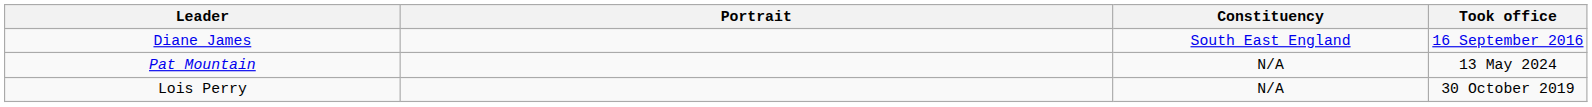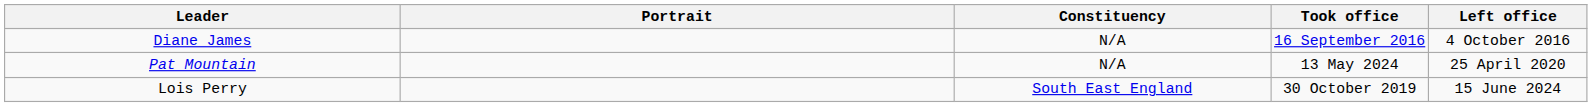 <table class="wikitable" style="text-align:center">
 <tr>
 <th style="width:25%;">Leader<br></th>
 <th width=60>Portrait</th>
 <th style="width:20%;">Constituency</th>
 <th style="width:10%;">Took office</th>
+<th style="width:10%;">Left office</th>
 </tr>
 <tr>
 <td><a href='#'>Diane James</a><br></td>
 <td></td>
-<td><a href='#'>South East England</a> </td>
+<td>N/A</td>
 <td><a href='#'>16 September 2016</a></td>
+<td>4 October 2016</td>
 </tr>
 <tr>
 <td><em><a href='#'>Pat Mountain</a></em><br></td>
 <td></td>
 <td>N/A</td>
 <td>13 May 2024</td>
+<td>25 April 2020</td>
 </tr>
 <tr>
 <td>Lois Perry</td>
 <td></td>
-<td>N/A</td>
+<td><a href='#'>South East England</a> </td>
 <td>30 October 2019</td>
+<td>15 June 2024</td>
 </tr>
 </table>
